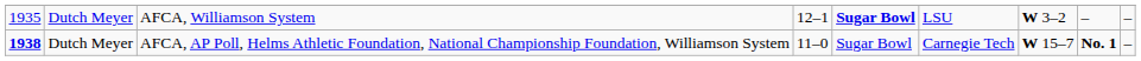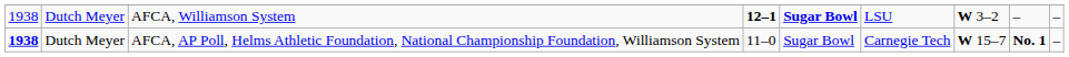 <table class="wikitable">
 <tr>
 </tr>
 <tr>
-<td><a href='#'>1935</a></td>
+<td><a href='#'>1938</a></td>
 <td><a href='#'>Dutch Meyer</a></td>
 <td>AFCA, <a href='#'>Williamson System</a></td>
-<td>12–1</td>
+<td><strong>12–1</strong></td>
 <td><strong><a href='#'>Sugar Bowl</a></strong></td>
 <td><a href='#'>LSU</a></td>
 <td><strong>W</strong> 3–2</td>
 <td>–</td>
 <td>–</td>
 </tr>
 <tr>
 <td><strong><a href='#'>1938</a></strong></td>
 <td>Dutch Meyer</td>
 <td>AFCA, <a href='#'>AP Poll</a>, <a href='#'>Helms Athletic Foundation</a>, <a href='#'>National Championship Foundation</a>, Williamson System</td>
 <td>11–0</td>
 <td><a href='#'>Sugar Bowl</a></td>
 <td><a href='#'>Carnegie Tech</a></td>
 <td><strong>W</strong> 15–7</td>
 <td><strong>No. 1</strong></td>
 <td>–</td>
 </tr>
 </table>
